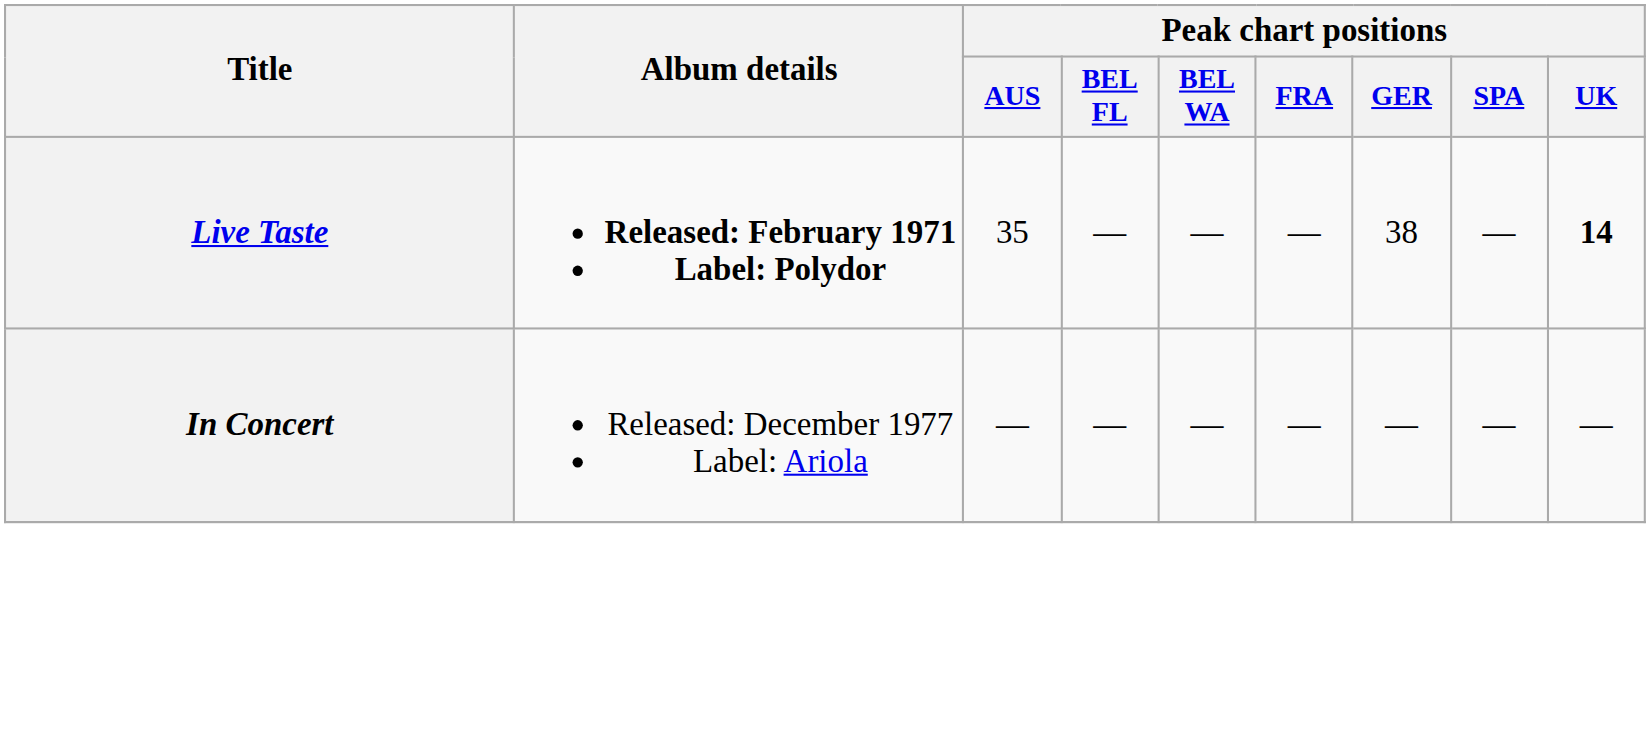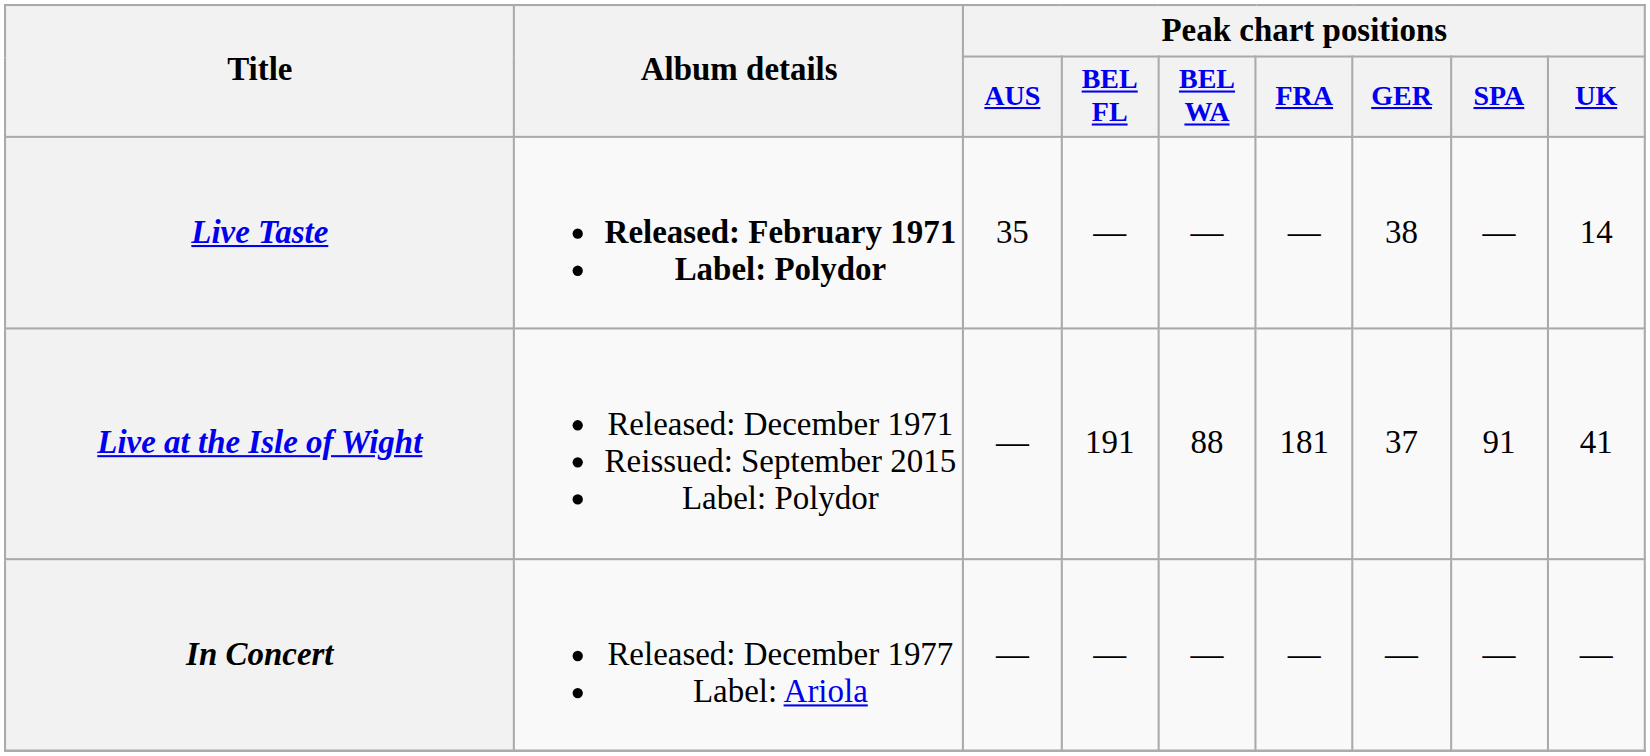 <table class="wikitable plainrowheaders" style="text-align:center;">
 <tr>
 <th rowspan="2" style="width:15em;">Title</th>
 <th rowspan="2">Album details</th>
 <th colspan="7">Peak chart positions</th>
 </tr>
 <tr>
 <th style="width:3em; font-size:85%"><a href='#'>AUS</a><br></th>
 <th style="width:3em; font-size:85%"><a href='#'>BEL<br>FL</a><br></th>
 <th style="width:3em; font-size:85%"><a href='#'>BEL<br>WA</a><br></th>
 <th style="width:3em; font-size:85%"><a href='#'>FRA</a><br></th>
 <th style="width:3em; font-size:85%"><a href='#'>GER</a><br></th>
 <th style="width:3em; font-size:85%"><a href='#'>SPA</a><br></th>
 <th style="width:3em; font-size:85%"><a href='#'>UK</a><br></th>
 </tr>
 <tr>
 <th scope="row"><em><a href='#'>Live Taste</a></em></th>
 <td><strong><br><ul><li>Released: February 1971</li><li>Label: Polydor</li></ul></strong></td>
 <td>35</td>
 <td>—</td>
 <td>—</td>
 <td>—</td>
 <td>38</td>
 <td>—</td>
-<td><strong>14</strong></td>
+<td>14</td>
+</tr>
+<tr>
+<th scope="row"><em><a href='#'>Live at the Isle of Wight</a></em></th>
+<td><br><ul><li>Released: December 1971</li><li>Reissued: September 2015</li><li>Label: Polydor</li></ul></td>
+<td>—</td>
+<td>191</td>
+<td>88</td>
+<td>181</td>
+<td>37</td>
+<td>91</td>
+<td>41</td>
 </tr>
 <tr>
 <th scope="row"><em>In Concert</em></th>
 <td><br><ul><li>Released: December 1977</li><li>Label: <a href='#'>Ariola</a></li></ul></td>
 <td>—</td>
 <td>—</td>
 <td>—</td>
 <td>—</td>
 <td>—</td>
 <td>—</td>
 <td>—</td>
 </tr>
 <tr>
 </tr>
 </table>
